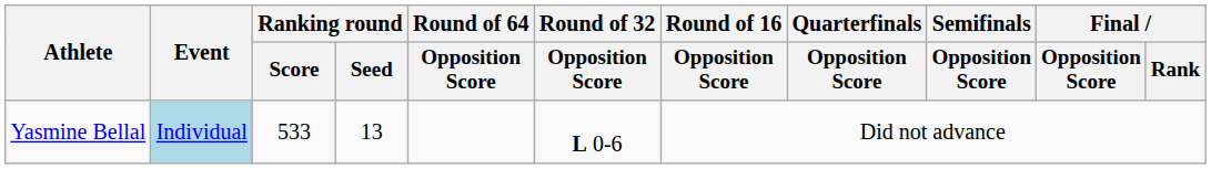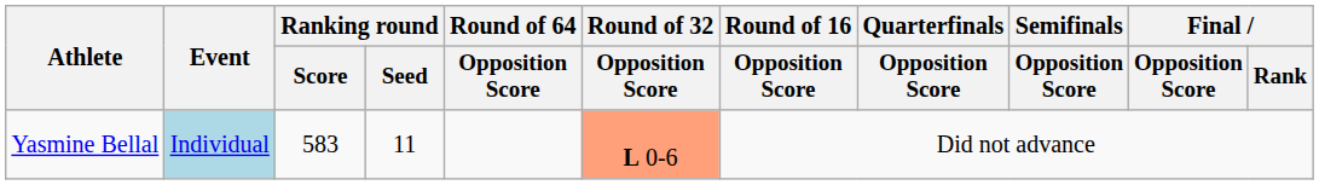 <table class="wikitable" style="font-size:90%">
 <tr>
 <th rowspan=2>Athlete</th>
 <th rowspan=2>Event</th>
 <th colspan=2>Ranking round</th>
 <th>Round of 64</th>
 <th>Round of 32</th>
 <th>Round of 16</th>
 <th>Quarterfinals</th>
 <th>Semifinals</th>
 <th colspan=2>Final / </th>
 </tr>
 <tr style="font-size:95%">
 <th>Score</th>
 <th>Seed</th>
 <th>Opposition<br>Score</th>
 <th>Opposition<br>Score</th>
 <th>Opposition<br>Score</th>
 <th>Opposition<br>Score</th>
 <th>Opposition<br>Score</th>
 <th>Opposition<br>Score</th>
 <th>Rank</th>
 </tr>
 <tr align=center>
 <td align=left><a href='#'>Yasmine Bellal</a></td>
 <td align=left style="background: lightblue;"><a href='#'>Individual</a></td>
-<td>533</td>
-<td>13</td>
+<td>583</td>
+<td>11</td>
 <td></td>
-<td><br><strong>L</strong> 0-6</td>
+<td style="background: lightsalmon;"><br><strong>L</strong> 0-6</td>
 <td colspan="5">Did not advance</td>
 </tr>
 </table>
